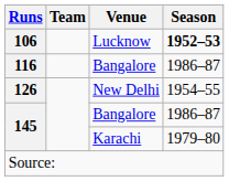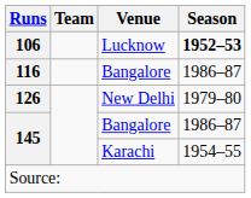 <table class="wikitable">
 <tr>
 <th align="center"><strong><a href='#'>Runs</a></strong></th>
 <th align="center"><strong>Team</strong></th>
 <th align="center"><strong>Venue</strong></th>
 <th align="center"><strong>Season</strong></th>
 </tr>
 <tr>
 <th>106</th>
 <td></td>
 <td><a href='#'>Lucknow</a></td>
 <td><strong>1952–53</strong></td>
 </tr>
 <tr>
 <th>116</th>
 <td></td>
 <td><a href='#'>Bangalore</a></td>
 <td>1986–87</td>
 </tr>
 <tr>
 <th>126</th>
 <td rowspan=3></td>
 <td><a href='#'>New Delhi</a></td>
-<td>1954–55</td>
+<td>1979–80</td>
 </tr>
 <tr>
 <th rowspan="2" valign="middle">145</th>
 <td><a href='#'>Bangalore</a></td>
 <td>1986–87</td>
 </tr>
 <tr>
 <td><a href='#'>Karachi</a></td>
-<td>1979–80</td>
+<td>1954–55</td>
 </tr>
 <tr>
 <td colspan="5">Source:</td>
 </tr>
 </table>
